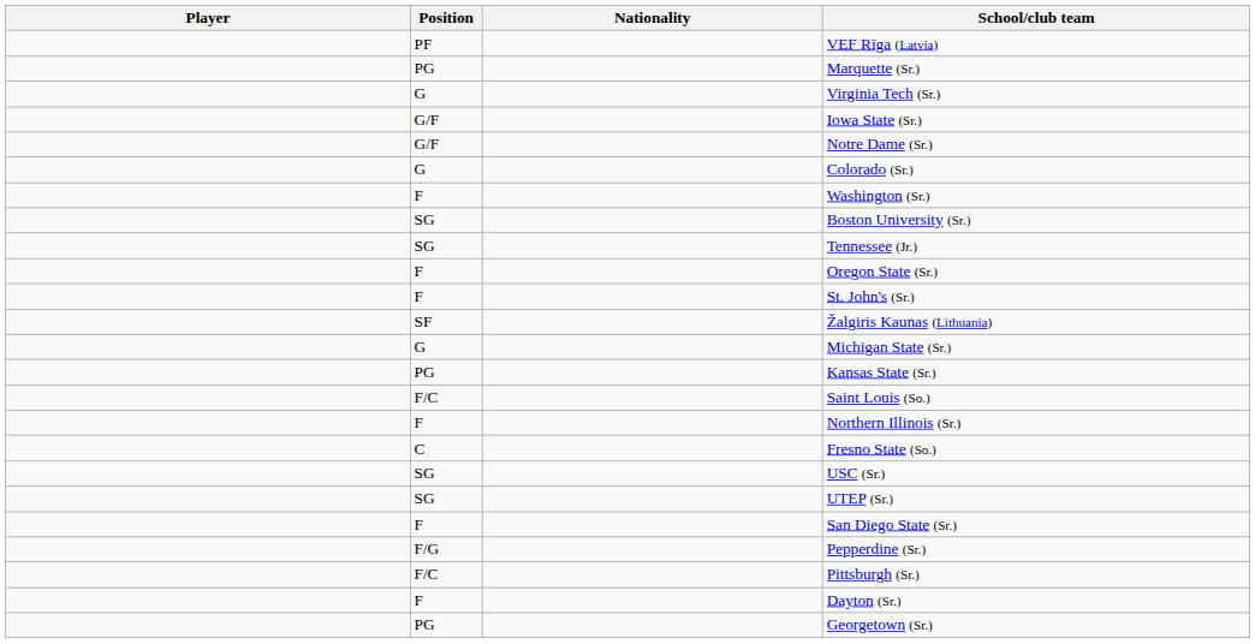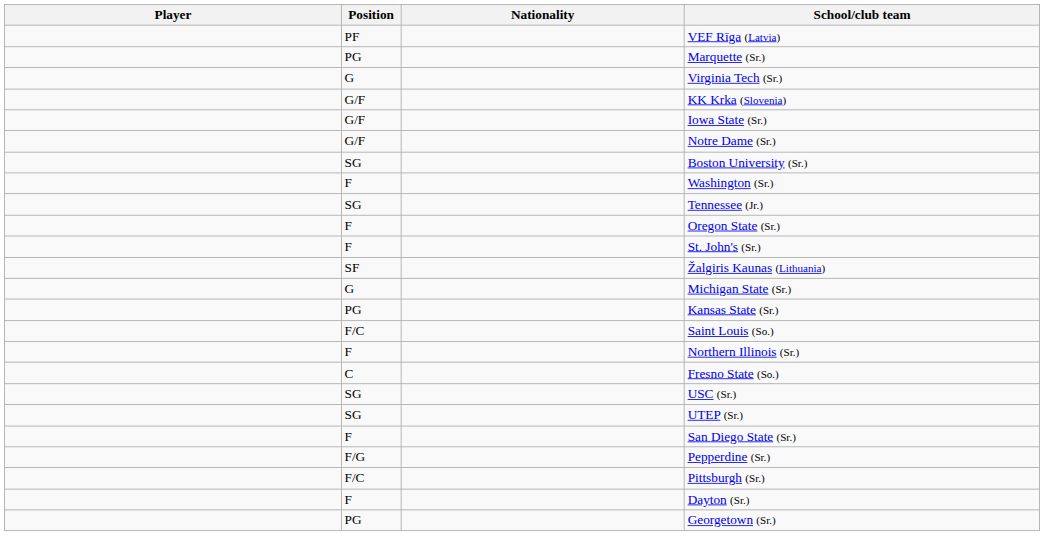 <table class="wikitable sortable sortable">
 <tr>
 <th width="19%">Player</th>
 <th width="1%">Position</th>
 <th width="16%">Nationality</th>
 <th width="20%">School/club team</th>
 </tr>
 <tr>
 <td></td>
 <td>PF</td>
 <td></td>
 <td><a href='#'>VEF Rīga</a> <small>(<a href='#'>Latvia</a>)</small></td>
 </tr>
 <tr>
 <td></td>
 <td>PG</td>
 <td></td>
 <td><a href='#'>Marquette</a> <small>(Sr.)</small></td>
 </tr>
 <tr>
 <td></td>
 <td>G</td>
 <td></td>
 <td><a href='#'>Virginia Tech</a> <small>(Sr.)</small></td>
 </tr>
 <tr>
 <td></td>
 <td>G/F</td>
 <td></td>
+<td><a href='#'>KK Krka</a> <small>(<a href='#'>Slovenia</a>)</small></td>
+</tr>
+<tr>
+<td></td>
+<td>G/F</td>
+<td></td>
 <td><a href='#'>Iowa State</a> <small>(Sr.)</small></td>
 </tr>
 <tr>
 <td></td>
 <td>G/F</td>
 <td></td>
 <td><a href='#'>Notre Dame</a> <small>(Sr.)</small></td>
 </tr>
 <tr>
 <td></td>
-<td>G</td>
+<td>SG</td>
 <td></td>
-<td><a href='#'>Colorado</a> <small>(Sr.)</small></td>
+<td><a href='#'>Boston University</a> <small>(Sr.)</small></td>
 </tr>
 <tr>
 <td></td>
 <td>F</td>
 <td></td>
 <td><a href='#'>Washington</a> <small>(Sr.)</small></td>
-</tr>
-<tr>
-<td></td>
-<td>SG</td>
-<td></td>
-<td><a href='#'>Boston University</a> <small>(Sr.)</small></td>
 </tr>
 <tr>
 <td></td>
 <td>SG</td>
 <td></td>
 <td><a href='#'>Tennessee</a> <small>(Jr.)</small></td>
 </tr>
 <tr>
 <td></td>
 <td>F</td>
 <td></td>
 <td><a href='#'>Oregon State</a> <small>(Sr.)</small></td>
 </tr>
 <tr>
 <td></td>
 <td>F</td>
 <td></td>
 <td><a href='#'>St. John's</a> <small>(Sr.)</small></td>
 </tr>
 <tr>
 <td></td>
 <td>SF</td>
 <td></td>
 <td><a href='#'>Žalgiris Kaunas</a> <small>(<a href='#'>Lithuania</a>)</small></td>
 </tr>
 <tr>
 <td></td>
 <td>G</td>
 <td></td>
 <td><a href='#'>Michigan State</a> <small>(Sr.)</small></td>
 </tr>
 <tr>
 <td></td>
 <td>PG</td>
 <td></td>
 <td><a href='#'>Kansas State</a> <small>(Sr.)</small></td>
 </tr>
 <tr>
 <td></td>
 <td>F/C</td>
 <td></td>
 <td><a href='#'>Saint Louis</a> <small>(So.)</small></td>
 </tr>
 <tr>
 <td></td>
 <td>F</td>
 <td></td>
 <td><a href='#'>Northern Illinois</a> <small>(Sr.)</small></td>
 </tr>
 <tr>
 <td></td>
 <td>C</td>
 <td></td>
 <td><a href='#'>Fresno State</a> <small>(So.)</small></td>
 </tr>
 <tr>
 <td></td>
 <td>SG</td>
 <td></td>
 <td><a href='#'>USC</a> <small>(Sr.)</small></td>
 </tr>
 <tr>
 <td></td>
 <td>SG</td>
 <td></td>
 <td><a href='#'>UTEP</a> <small>(Sr.)</small></td>
 </tr>
 <tr>
 <td></td>
 <td>F</td>
 <td></td>
 <td><a href='#'>San Diego State</a> <small>(Sr.)</small></td>
 </tr>
 <tr>
 <td></td>
 <td>F/G</td>
 <td></td>
 <td><a href='#'>Pepperdine</a> <small>(Sr.)</small></td>
 </tr>
 <tr>
 <td></td>
 <td>F/C</td>
 <td></td>
 <td><a href='#'>Pittsburgh</a> <small>(Sr.)</small></td>
 </tr>
 <tr>
 <td></td>
 <td>F</td>
 <td></td>
 <td><a href='#'>Dayton</a> <small>(Sr.)</small></td>
 </tr>
 <tr>
 <td></td>
 <td>PG</td>
 <td></td>
 <td><a href='#'>Georgetown</a> <small>(Sr.)</small></td>
 </tr>
 </table>
